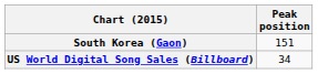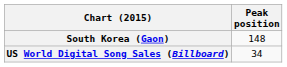 <table class="wikitable plainrowheaders" style="text-align:center">
 <tr>
 <th scope="col">Chart (2015)</th>
 <th scope="col">Peak<br>position</th>
 </tr>
 <tr>
 <th scope="row">South Korea (<a href='#'>Gaon</a>)</th>
-<td align="center">151</td>
+<td align="center">148</td>
 </tr>
 <tr>
 <th scope="row">US <a href='#'>World Digital Song Sales</a> (<em><a href='#'>Billboard</a></em>)</th>
 <td align="center">34</td>
 </tr>
 </table>
